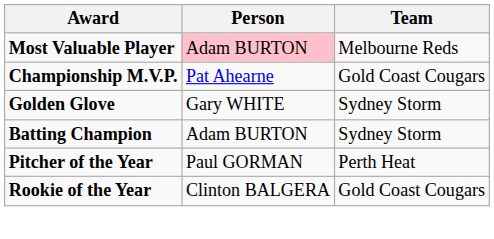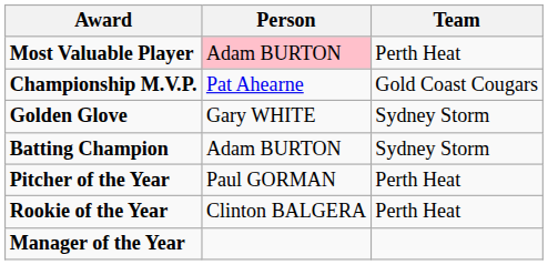 <table class="wikitable">
 <tr>
 <th>Award</th>
 <th>Person</th>
 <th>Team</th>
 </tr>
 <tr>
 <td><strong>Most Valuable Player</strong></td>
 <td style="background: pink;">Adam BURTON</td>
-<td>Melbourne Reds</td>
+<td>Perth Heat</td>
 </tr>
 <tr>
 <td><strong>Championship M.V.P.</strong></td>
 <td><a href='#'>Pat Ahearne</a></td>
 <td>Gold Coast Cougars</td>
 </tr>
 <tr>
 <td><strong>Golden Glove</strong></td>
 <td>Gary WHITE</td>
 <td>Sydney Storm</td>
 </tr>
 <tr>
 <td><strong>Batting Champion</strong></td>
 <td>Adam BURTON</td>
 <td>Sydney Storm</td>
 </tr>
 <tr>
 <td><strong>Pitcher of the Year</strong></td>
 <td>Paul GORMAN</td>
 <td>Perth Heat</td>
 </tr>
 <tr>
 <td><strong>Rookie of the Year</strong></td>
 <td>Clinton BALGERA</td>
-<td>Gold Coast Cougars</td>
+<td>Perth Heat</td>
+</tr>
+<tr>
+<td><strong>Manager of the Year</strong></td>
+<td></td>
+<td></td>
 </tr>
 </table>
